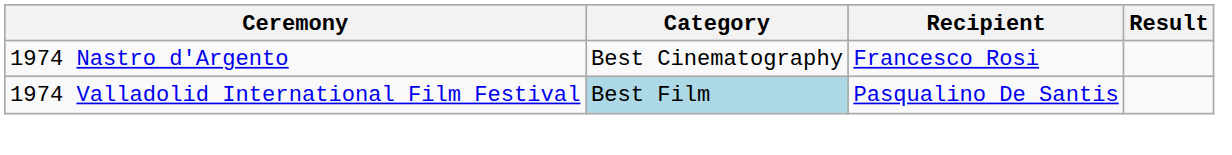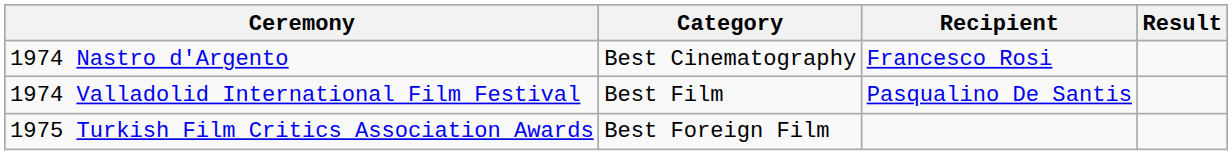 <table class="wikitable">
 <tr>
 <th>Ceremony</th>
 <th>Category</th>
 <th>Recipient</th>
 <th>Result</th>
 </tr>
 <tr>
 <td>1974 <a href='#'>Nastro d'Argento</a></td>
 <td>Best Cinematography</td>
 <td><a href='#'>Francesco Rosi</a></td>
 <td></td>
 </tr>
 <tr>
 <td>1974 <a href='#'>Valladolid International Film Festival</a></td>
-<td style="background: lightblue;">Best Film</td>
+<td>Best Film</td>
 <td><a href='#'>Pasqualino De Santis</a></td>
 <td></td>
 </tr>
+<tr>
+<td>1975 <a href='#'>Turkish Film Critics Association Awards</a></td>
+<td>Best Foreign Film</td>
+<td></td>
+<td></td>
+</tr>
 </table>
